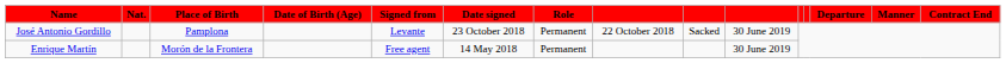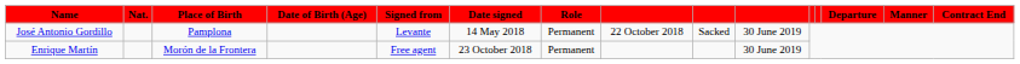 <table class="wikitable" style="text-align:center; font-size:85%; width:100%;">
 <tr>
 <th style="background:#FF0000; color:#000000; text-align:center;">Name</th>
 <th style="background:#FF0000; color:#000000; text-align:center;">Nat.</th>
 <th style="background:#FF0000; color:#000000; text-align:center;">Place of Birth</th>
 <th style="background:#FF0000; color:#000000; text-align:center;">Date of Birth (Age)</th>
 <th style="background:#FF0000; color:#000000; text-align:center;">Signed from</th>
 <th style="background:#FF0000; color:#000000; text-align:center;">Date signed</th>
 <th style="background:#FF0000; color:#000000; text-align:center;">Role</th>
 <th style="background:#FF0000; color:#000000; text-align:center;"></th>
 <th style="background:#FF0000; color:#000000; text-align:center;"></th>
 <th style="background:#FF0000; color:#000000; text-align:center;"></th>
 <th style="background:#FF0000; color:#000000; text-align:center;"></th>
 <th style="background:#FF0000; color:#000000; text-align:center;"></th>
 <th style="background:#FF0000; color:#000000; text-align:center;">Departure</th>
 <th style="background:#FF0000; color:#000000; text-align:center;">Manner</th>
 <th style="background:#FF0000; color:#000000; text-align:center;">Contract End</th>
 </tr>
 <tr>
 <td><a href='#'>José Antonio Gordillo</a></td>
 <td> </td>
 <td><a href='#'>Pamplona</a></td>
 <td></td>
 <td><a href='#'>Levante</a></td>
-<td>23 October 2018</td>
+<td>14 May 2018</td>
 <td>Permanent<br></td>
 <td>22 October 2018</td>
 <td>Sacked</td>
 <td>30 June 2019</td>
 </tr>
 <tr>
 <td><a href='#'>Enrique Martín</a></td>
 <td> </td>
 <td><a href='#'>Morón de la Frontera</a></td>
 <td></td>
 <td><a href='#'>Free agent</a></td>
-<td>14 May 2018</td>
+<td>23 October 2018</td>
 <td>Permanent<br></td>
 <td></td>
 <td></td>
 <td>30 June 2019</td>
 </tr>
 </table>
